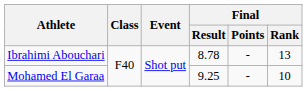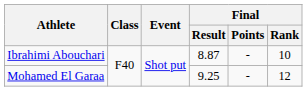 <table class=wikitable style="font-size:90%">
 <tr>
 <th rowspan="2">Athlete</th>
 <th rowspan="2">Class</th>
 <th rowspan="2">Event</th>
 <th colspan="3">Final</th>
 </tr>
 <tr>
 <th>Result</th>
 <th>Points</th>
 <th>Rank</th>
 </tr>
 <tr>
 <td><a href='#'>Ibrahimi Abouchari</a></td>
 <td rowspan="2" style="text-align:center;">F40</td>
 <td rowspan="2"><a href='#'>Shot put</a></td>
-<td style="text-align:center;">8.78</td>
+<td style="text-align:center;">8.87</td>
 <td style="text-align:center;">-</td>
-<td style="text-align:center;">13</td>
+<td style="text-align:center;">10</td>
 </tr>
 <tr>
 <td><a href='#'>Mohamed El Garaa</a></td>
 <td style="text-align:center;">9.25</td>
 <td style="text-align:center;">-</td>
-<td style="text-align:center;">10</td>
+<td style="text-align:center;">12</td>
 </tr>
 </table>
